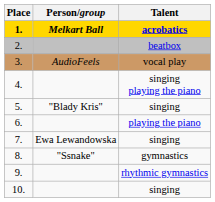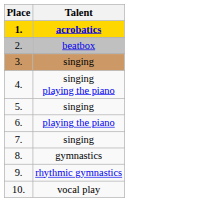 <table class="sortable wikitable" style="text-align: center;">
 <tr>
 <th>Place</th>
-<th>Person/<em>group</em></th>
 <th>Talent</th>
 </tr>
 <tr bgcolor=gold>
 <td><strong>1.</strong></td>
-<td><strong><em>Melkart Ball</em></strong></td>
 <td><strong><a href='#'>acrobatics</a></strong></td>
 </tr>
 <tr bgcolor=silver>
 <td>2.</td>
-<td></td>
 <td><a href='#'>beatbox</a></td>
 </tr>
 <tr bgcolor="#cc9966">
 <td>3.</td>
-<td><em>AudioFeels</em></td>
-<td>vocal play</td>
+<td>singing</td>
 </tr>
 <tr>
 <td>4.</td>
-<td></td>
 <td>singing<br><a href='#'>playing the piano</a></td>
 </tr>
 <tr>
 <td>5.</td>
-<td> "Blady Kris"</td>
 <td>singing</td>
 </tr>
 <tr>
 <td>6.</td>
-<td></td>
 <td><a href='#'>playing the piano</a></td>
 </tr>
 <tr>
 <td>7.</td>
-<td>Ewa Lewandowska</td>
 <td>singing</td>
 </tr>
 <tr>
 <td>8.</td>
-<td> "Ssnake"</td>
 <td>gymnastics</td>
 </tr>
 <tr>
 <td>9.</td>
-<td></td>
 <td><a href='#'>rhythmic gymnastics</a></td>
 </tr>
 <tr>
 <td>10.</td>
-<td></td>
-<td>singing</td>
+<td>vocal play</td>
 </tr>
 </table>
